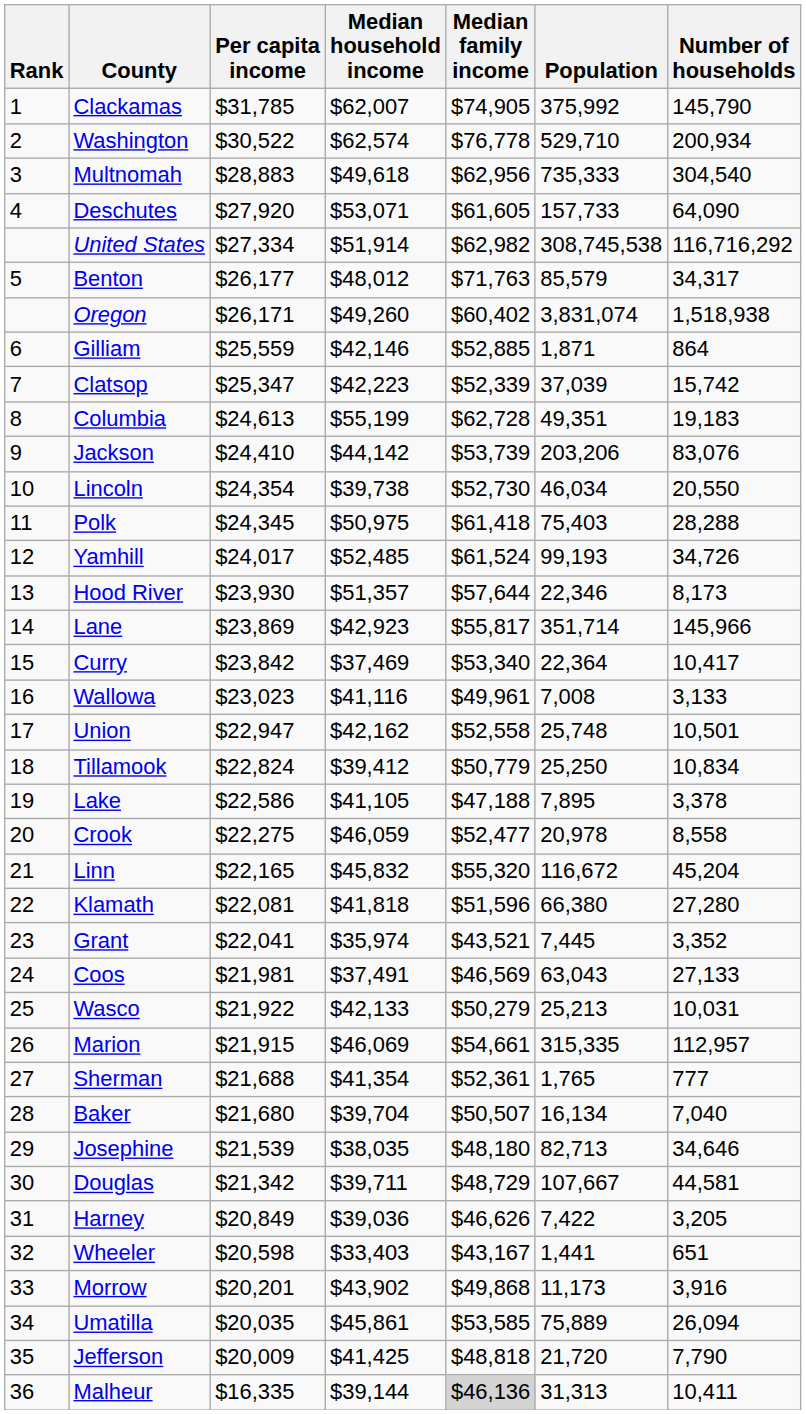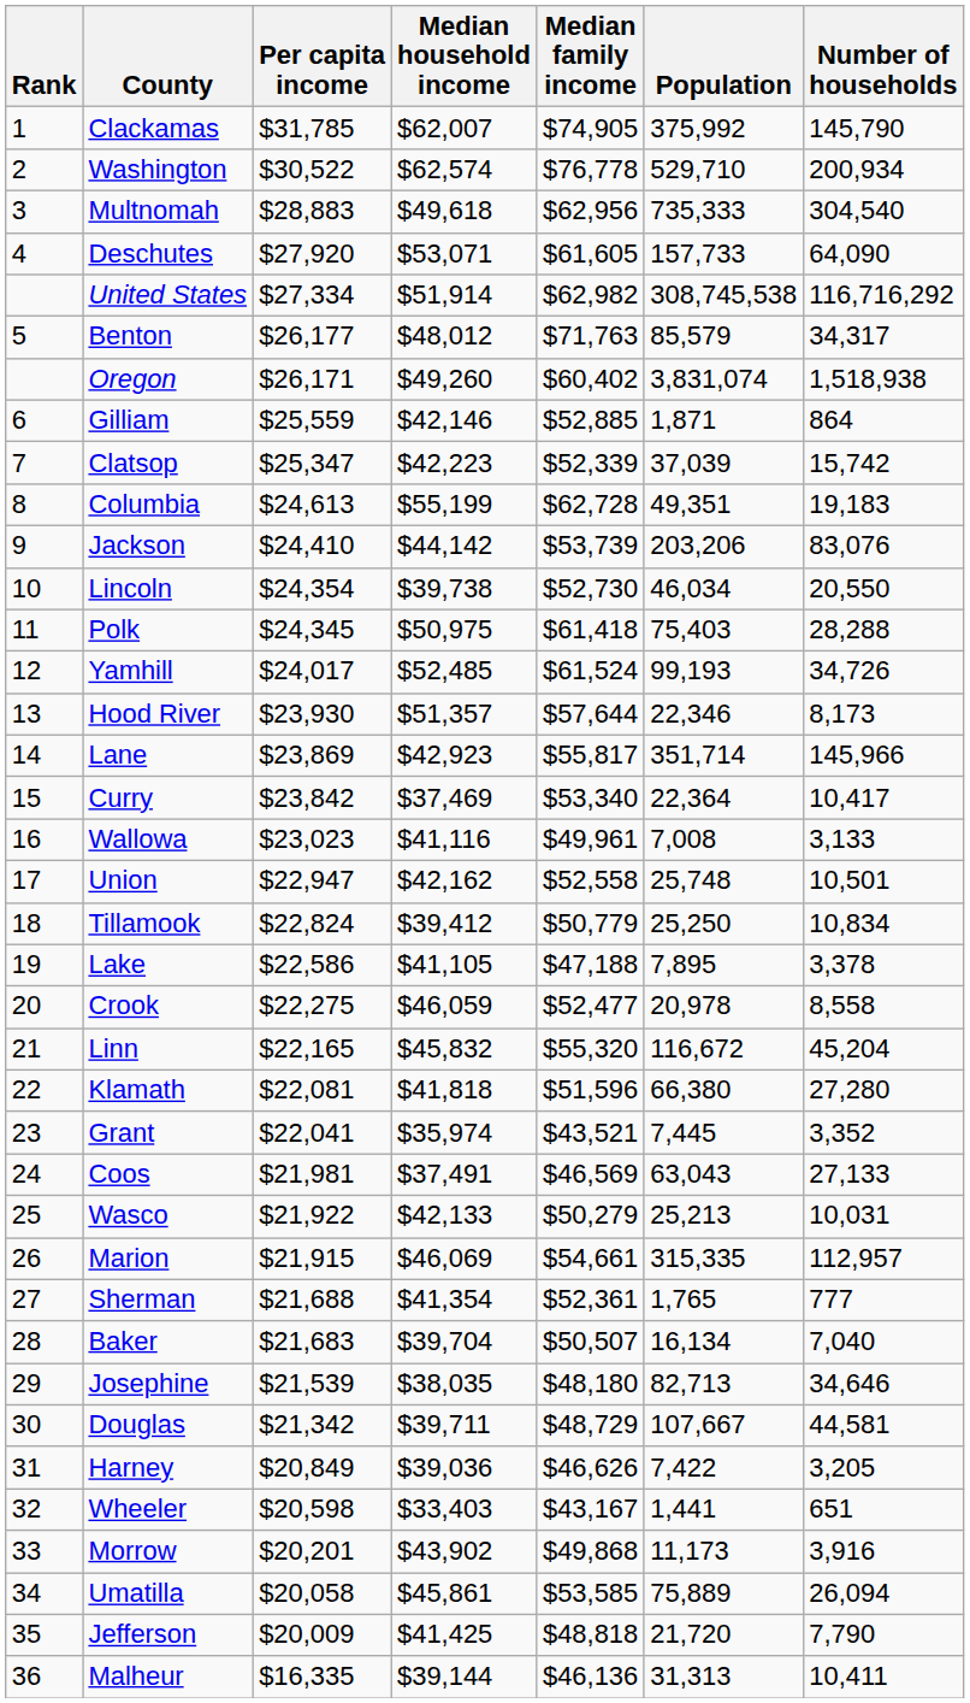 <table class="wikitable sortable">
 <tr valign=bottom>
 <th>Rank</th>
 <th>County</th>
 <th>Per capita<br>income</th>
 <th>Median<br>household<br>income</th>
 <th>Median<br>family<br>income</th>
 <th>Population</th>
 <th>Number of<br>households</th>
 </tr>
 <tr>
 <td>1</td>
 <td><a href='#'>Clackamas</a></td>
 <td>$31,785</td>
 <td>$62,007</td>
 <td>$74,905</td>
 <td>375,992</td>
 <td>145,790</td>
 </tr>
 <tr>
 <td>2</td>
 <td><a href='#'>Washington</a></td>
 <td>$30,522</td>
 <td>$62,574</td>
 <td>$76,778</td>
 <td>529,710</td>
 <td>200,934</td>
 </tr>
 <tr>
 <td>3</td>
 <td><a href='#'>Multnomah</a></td>
 <td>$28,883</td>
 <td>$49,618</td>
 <td>$62,956</td>
 <td>735,333</td>
 <td>304,540</td>
 </tr>
 <tr>
 <td>4</td>
 <td><a href='#'>Deschutes</a></td>
 <td>$27,920</td>
 <td>$53,071</td>
 <td>$61,605</td>
 <td>157,733</td>
 <td>64,090</td>
 </tr>
 <tr>
 <td></td>
 <td><em><a href='#'>United States</a></em></td>
 <td>$27,334</td>
 <td>$51,914</td>
 <td>$62,982</td>
 <td>308,745,538</td>
 <td>116,716,292</td>
 </tr>
 <tr>
 <td>5</td>
 <td><a href='#'>Benton</a></td>
 <td>$26,177</td>
 <td>$48,012</td>
 <td>$71,763</td>
 <td>85,579</td>
 <td>34,317</td>
 </tr>
 <tr>
 <td></td>
 <td><em><a href='#'>Oregon</a></em></td>
 <td>$26,171</td>
 <td>$49,260</td>
 <td>$60,402</td>
 <td>3,831,074</td>
 <td>1,518,938</td>
 </tr>
 <tr>
 <td>6</td>
 <td><a href='#'>Gilliam</a></td>
 <td>$25,559</td>
 <td>$42,146</td>
 <td>$52,885</td>
 <td>1,871</td>
 <td>864</td>
 </tr>
 <tr>
 <td>7</td>
 <td><a href='#'>Clatsop</a></td>
 <td>$25,347</td>
 <td>$42,223</td>
 <td>$52,339</td>
 <td>37,039</td>
 <td>15,742</td>
 </tr>
 <tr>
 <td>8</td>
 <td><a href='#'>Columbia</a></td>
 <td>$24,613</td>
 <td>$55,199</td>
 <td>$62,728</td>
 <td>49,351</td>
 <td>19,183</td>
 </tr>
 <tr>
 <td>9</td>
 <td><a href='#'>Jackson</a></td>
 <td>$24,410</td>
 <td>$44,142</td>
 <td>$53,739</td>
 <td>203,206</td>
 <td>83,076</td>
 </tr>
 <tr>
 <td>10</td>
 <td><a href='#'>Lincoln</a></td>
 <td>$24,354</td>
 <td>$39,738</td>
 <td>$52,730</td>
 <td>46,034</td>
 <td>20,550</td>
 </tr>
 <tr>
 <td>11</td>
 <td><a href='#'>Polk</a></td>
 <td>$24,345</td>
 <td>$50,975</td>
 <td>$61,418</td>
 <td>75,403</td>
 <td>28,288</td>
 </tr>
 <tr>
 <td>12</td>
 <td><a href='#'>Yamhill</a></td>
 <td>$24,017</td>
 <td>$52,485</td>
 <td>$61,524</td>
 <td>99,193</td>
 <td>34,726</td>
 </tr>
 <tr>
 <td>13</td>
 <td><a href='#'>Hood River</a></td>
 <td>$23,930</td>
 <td>$51,357</td>
 <td>$57,644</td>
 <td>22,346</td>
 <td>8,173</td>
 </tr>
 <tr>
 <td>14</td>
 <td><a href='#'>Lane</a></td>
 <td>$23,869</td>
 <td>$42,923</td>
 <td>$55,817</td>
 <td>351,714</td>
 <td>145,966</td>
 </tr>
 <tr>
 <td>15</td>
 <td><a href='#'>Curry</a></td>
 <td>$23,842</td>
 <td>$37,469</td>
 <td>$53,340</td>
 <td>22,364</td>
 <td>10,417</td>
 </tr>
 <tr>
 <td>16</td>
 <td><a href='#'>Wallowa</a></td>
 <td>$23,023</td>
 <td>$41,116</td>
 <td>$49,961</td>
 <td>7,008</td>
 <td>3,133</td>
 </tr>
 <tr>
 <td>17</td>
 <td><a href='#'>Union</a></td>
 <td>$22,947</td>
 <td>$42,162</td>
 <td>$52,558</td>
 <td>25,748</td>
 <td>10,501</td>
 </tr>
 <tr>
 <td>18</td>
 <td><a href='#'>Tillamook</a></td>
 <td>$22,824</td>
 <td>$39,412</td>
 <td>$50,779</td>
 <td>25,250</td>
 <td>10,834</td>
 </tr>
 <tr>
 <td>19</td>
 <td><a href='#'>Lake</a></td>
 <td>$22,586</td>
 <td>$41,105</td>
 <td>$47,188</td>
 <td>7,895</td>
 <td>3,378</td>
 </tr>
 <tr>
 <td>20</td>
 <td><a href='#'>Crook</a></td>
 <td>$22,275</td>
 <td>$46,059</td>
 <td>$52,477</td>
 <td>20,978</td>
 <td>8,558</td>
 </tr>
 <tr>
 <td>21</td>
 <td><a href='#'>Linn</a></td>
 <td>$22,165</td>
 <td>$45,832</td>
 <td>$55,320</td>
 <td>116,672</td>
 <td>45,204</td>
 </tr>
 <tr>
 <td>22</td>
 <td><a href='#'>Klamath</a></td>
 <td>$22,081</td>
 <td>$41,818</td>
 <td>$51,596</td>
 <td>66,380</td>
 <td>27,280</td>
 </tr>
 <tr>
 <td>23</td>
 <td><a href='#'>Grant</a></td>
 <td>$22,041</td>
 <td>$35,974</td>
 <td>$43,521</td>
 <td>7,445</td>
 <td>3,352</td>
 </tr>
 <tr>
 <td>24</td>
 <td><a href='#'>Coos</a></td>
 <td>$21,981</td>
 <td>$37,491</td>
 <td>$46,569</td>
 <td>63,043</td>
 <td>27,133</td>
 </tr>
 <tr>
 <td>25</td>
 <td><a href='#'>Wasco</a></td>
 <td>$21,922</td>
 <td>$42,133</td>
 <td>$50,279</td>
 <td>25,213</td>
 <td>10,031</td>
 </tr>
 <tr>
 <td>26</td>
 <td><a href='#'>Marion</a></td>
 <td>$21,915</td>
 <td>$46,069</td>
 <td>$54,661</td>
 <td>315,335</td>
 <td>112,957</td>
 </tr>
 <tr>
 <td>27</td>
 <td><a href='#'>Sherman</a></td>
 <td>$21,688</td>
 <td>$41,354</td>
 <td>$52,361</td>
 <td>1,765</td>
 <td>777</td>
 </tr>
 <tr>
 <td>28</td>
 <td><a href='#'>Baker</a></td>
-<td>$21,680</td>
+<td>$21,683</td>
 <td>$39,704</td>
 <td>$50,507</td>
 <td>16,134</td>
 <td>7,040</td>
 </tr>
 <tr>
 <td>29</td>
 <td><a href='#'>Josephine</a></td>
 <td>$21,539</td>
 <td>$38,035</td>
 <td>$48,180</td>
 <td>82,713</td>
 <td>34,646</td>
 </tr>
 <tr>
 <td>30</td>
 <td><a href='#'>Douglas</a></td>
 <td>$21,342</td>
 <td>$39,711</td>
 <td>$48,729</td>
 <td>107,667</td>
 <td>44,581</td>
 </tr>
 <tr>
 <td>31</td>
 <td><a href='#'>Harney</a></td>
 <td>$20,849</td>
 <td>$39,036</td>
 <td>$46,626</td>
 <td>7,422</td>
 <td>3,205</td>
 </tr>
 <tr>
 <td>32</td>
 <td><a href='#'>Wheeler</a></td>
 <td>$20,598</td>
 <td>$33,403</td>
 <td>$43,167</td>
 <td>1,441</td>
 <td>651</td>
 </tr>
 <tr>
 <td>33</td>
 <td><a href='#'>Morrow</a></td>
 <td>$20,201</td>
 <td>$43,902</td>
 <td>$49,868</td>
 <td>11,173</td>
 <td>3,916</td>
 </tr>
 <tr>
 <td>34</td>
 <td><a href='#'>Umatilla</a></td>
-<td>$20,035</td>
+<td>$20,058</td>
 <td>$45,861</td>
 <td>$53,585</td>
 <td>75,889</td>
 <td>26,094</td>
 </tr>
 <tr>
 <td>35</td>
 <td><a href='#'>Jefferson</a></td>
 <td>$20,009</td>
 <td>$41,425</td>
 <td>$48,818</td>
 <td>21,720</td>
 <td>7,790</td>
 </tr>
 <tr>
 <td>36</td>
 <td><a href='#'>Malheur</a></td>
 <td>$16,335</td>
 <td>$39,144</td>
-<td style="background: lightgrey;">$46,136</td>
+<td>$46,136</td>
 <td>31,313</td>
 <td>10,411</td>
 </tr>
 <tr>
 </tr>
 </table>
